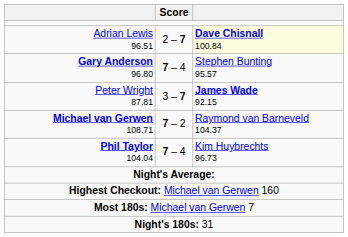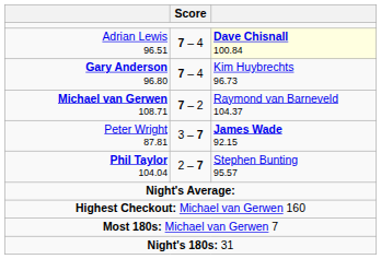 <table class=wikitable style="text-align:center">
 <tr>
 <th width=225></th>
 <th width=50>Score</th>
 <th width=225></th>
 </tr>
 <tr align=centre>
 <td colspan="3"></td>
 </tr>
 <tr align=left>
 <td align=right><a href='#'>Adrian Lewis</a>  <br><small><span>96.51</span></small></td>
-<td align=center>2 – <strong>7</strong></td>
+<td align=center><strong>7</strong> – 4</td>
 <td style="background: lightyellow;"> <strong><a href='#'>Dave Chisnall</a></strong> <br><small><span>100.84</span></small></td>
 </tr>
 <tr align=left>
 <td align=right><strong><a href='#'>Gary Anderson</a></strong>  <br><small><span>96.80</span></small></td>
 <td align=center><strong>7</strong> – 4</td>
-<td> <a href='#'>Stephen Bunting</a> <br><small><span>95.57</span></small></td>
+<td> <a href='#'>Kim Huybrechts</a> <br><small><span>96.73</span></small></td>
+</tr>
+<tr align=left>
+<td align=right><strong><a href='#'>Michael van Gerwen</a></strong>  <br><small><span>108.71</span></small></td>
+<td align=center><strong>7</strong> – 2</td>
+<td> <a href='#'>Raymond van Barneveld</a> <br><small><span>104.37</span></small></td>
 </tr>
 <tr align=left>
 <td align=right><a href='#'>Peter Wright</a>  <br><small><span>87.81</span></small></td>
 <td align=center>3 – <strong>7</strong></td>
 <td> <strong><a href='#'>James Wade</a></strong> <br><small><span>92.15</span></small></td>
 </tr>
 <tr align=left>
-<td align=right><strong><a href='#'>Michael van Gerwen</a></strong>  <br><small><span>108.71</span></small></td>
-<td align=center><strong>7</strong> – 2</td>
-<td> <a href='#'>Raymond van Barneveld</a> <br><small><span>104.37</span></small></td>
-</tr>
-<tr align=left>
 <td align=right><strong><a href='#'>Phil Taylor</a></strong>  <br><small><span>104.04</span></small></td>
-<td align=center><strong>7</strong> – 4</td>
-<td> <a href='#'>Kim Huybrechts</a> <br><small><span>96.73</span></small></td>
+<td align=center>2 – <strong>7</strong></td>
+<td> <a href='#'>Stephen Bunting</a> <br><small><span>95.57</span></small></td>
 </tr>
 <tr align=center>
 <td colspan="3"><strong>Night's Average:</strong> </td>
 </tr>
 <tr align=center>
 <td colspan="3"><strong>Highest Checkout:</strong>  <a href='#'>Michael van Gerwen</a> 160</td>
 </tr>
 <tr align=center>
 <td colspan="3"><strong>Most 180s:</strong>  <a href='#'>Michael van Gerwen</a> 7</td>
 </tr>
 <tr align=center>
 <td colspan="3"><strong>Night's 180s:</strong> 31</td>
 </tr>
 </table>
